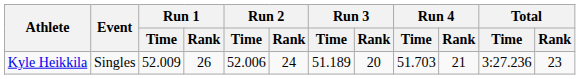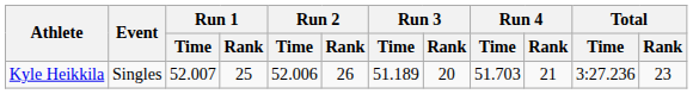 <table class="wikitable" border="1" style="font-size:90%">
 <tr>
 <th rowspan="2">Athlete</th>
 <th rowspan="2">Event</th>
 <th colspan="2">Run 1</th>
 <th colspan="2">Run 2</th>
 <th colspan="2">Run 3</th>
 <th colspan="2">Run 4</th>
 <th colspan="2">Total</th>
 </tr>
 <tr>
 <th>Time</th>
 <th>Rank</th>
 <th>Time</th>
 <th>Rank</th>
 <th>Time</th>
 <th>Rank</th>
 <th>Time</th>
 <th>Rank</th>
 <th>Time</th>
 <th>Rank</th>
 </tr>
 <tr>
 <td><a href='#'>Kyle Heikkila</a></td>
 <td>Singles</td>
-<td align="center">52.009</td>
+<td align="center">52.007</td>
+<td align="center">25</td>
+<td align="center">52.006</td>
 <td align="center">26</td>
-<td align="center">52.006</td>
-<td align="center">24</td>
 <td align="center">51.189</td>
 <td align="center">20</td>
 <td align="center">51.703</td>
 <td align="center">21</td>
 <td align="center">3:27.236</td>
 <td align="center">23</td>
 </tr>
 </table>
